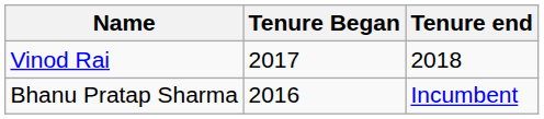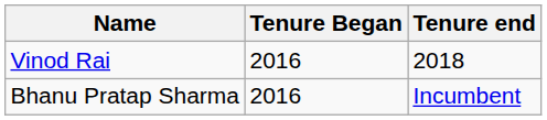 <table class="wikitable">
 <tr>
 <th>Name</th>
 <th>Tenure Began</th>
 <th>Tenure end</th>
 </tr>
 <tr>
 <td><a href='#'>Vinod Rai</a></td>
-<td>2017</td>
+<td>2016</td>
 <td>2018</td>
 </tr>
 <tr>
 <td>Bhanu Pratap Sharma</td>
 <td>2016</td>
 <td><a href='#'>Incumbent</a></td>
 </tr>
 </table>
